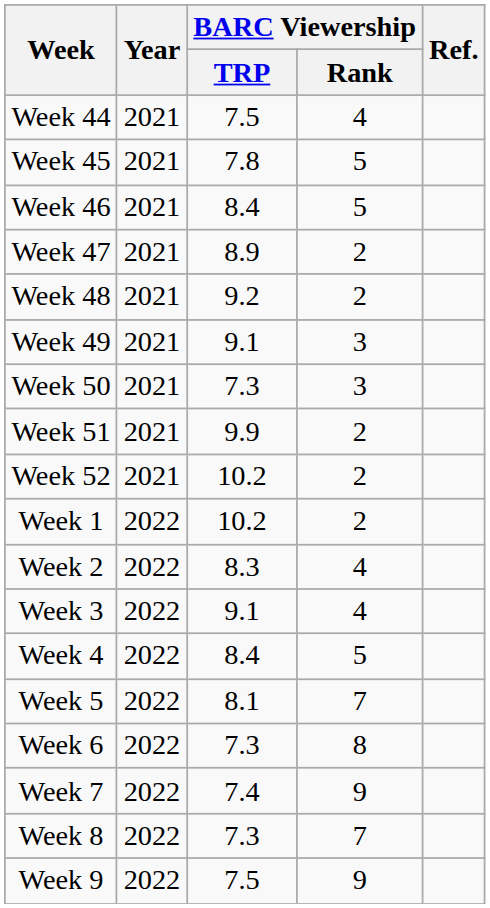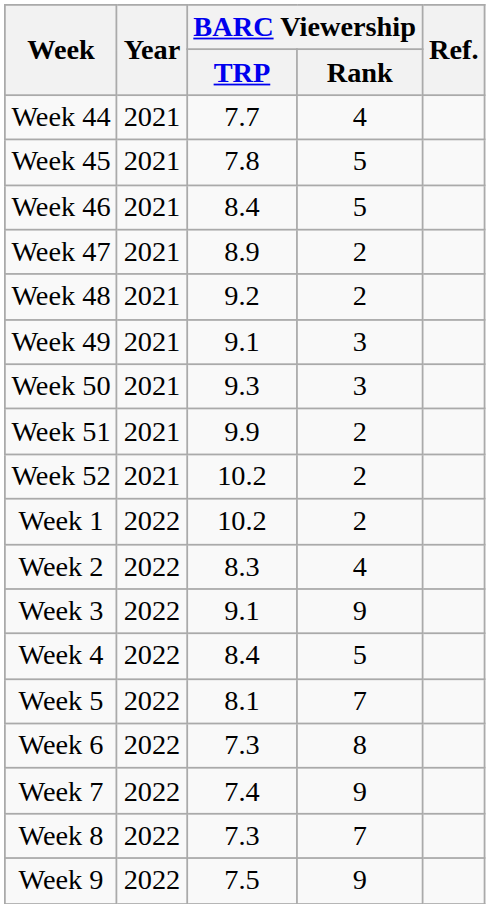 <table class="wikitable" style="text-align:center">
 <tr>
 <th rowspan="2">Week</th>
 <th rowspan="2">Year</th>
 <th colspan="2"><a href='#'>BARC</a> Viewership</th>
 <th rowspan="2">Ref.</th>
 </tr>
 <tr>
 <th><a href='#'>TRP</a></th>
 <th>Rank</th>
 </tr>
 <tr>
 <td>Week 44</td>
 <td>2021</td>
-<td>7.5</td>
+<td>7.7</td>
 <td>4</td>
 <td></td>
 </tr>
 <tr>
 <td>Week 45</td>
 <td>2021</td>
 <td>7.8</td>
 <td>5</td>
 <td></td>
 </tr>
 <tr>
 <td>Week 46</td>
 <td>2021</td>
 <td>8.4</td>
 <td>5</td>
 <td></td>
 </tr>
 <tr>
 <td>Week 47</td>
 <td>2021</td>
 <td>8.9</td>
 <td>2</td>
 <td></td>
 </tr>
 <tr>
 <td>Week 48</td>
 <td>2021</td>
 <td>9.2</td>
 <td>2</td>
 <td></td>
 </tr>
 <tr>
 <td>Week 49</td>
 <td>2021</td>
 <td>9.1</td>
 <td>3</td>
 <td></td>
 </tr>
 <tr>
 <td>Week 50</td>
 <td>2021</td>
-<td>7.3</td>
+<td>9.3</td>
 <td>3</td>
 <td></td>
 </tr>
 <tr>
 <td>Week 51</td>
 <td>2021</td>
 <td>9.9</td>
 <td>2</td>
 <td></td>
 </tr>
 <tr>
 <td>Week 52</td>
 <td>2021</td>
 <td>10.2</td>
 <td>2</td>
 <td></td>
 </tr>
 <tr>
 <td>Week 1</td>
 <td>2022</td>
 <td>10.2</td>
 <td>2</td>
 <td></td>
 </tr>
 <tr>
 <td>Week 2</td>
 <td>2022</td>
 <td>8.3</td>
 <td>4</td>
 <td></td>
 </tr>
 <tr>
 <td>Week 3</td>
 <td>2022</td>
 <td>9.1</td>
-<td>4</td>
+<td>9</td>
 <td></td>
 </tr>
 <tr>
 <td>Week 4</td>
 <td>2022</td>
 <td>8.4</td>
 <td>5</td>
 <td></td>
 </tr>
 <tr>
 <td>Week 5</td>
 <td>2022</td>
 <td>8.1</td>
 <td>7</td>
 <td></td>
 </tr>
 <tr>
 <td>Week 6</td>
 <td>2022</td>
 <td>7.3</td>
 <td>8</td>
 <td></td>
 </tr>
 <tr>
 <td>Week 7</td>
 <td>2022</td>
 <td>7.4</td>
 <td>9</td>
 <td></td>
 </tr>
 <tr>
 <td>Week 8</td>
 <td>2022</td>
 <td>7.3</td>
 <td>7</td>
 <td></td>
 </tr>
 <tr>
 <td>Week 9</td>
 <td>2022</td>
 <td>7.5</td>
 <td>9</td>
 <td></td>
 </tr>
 </table>
